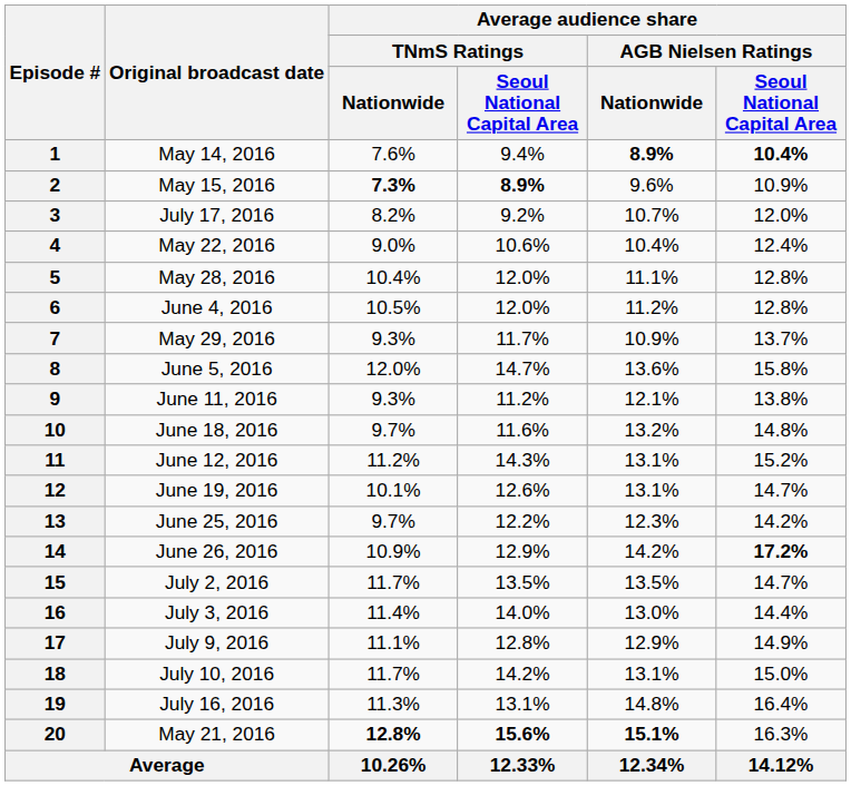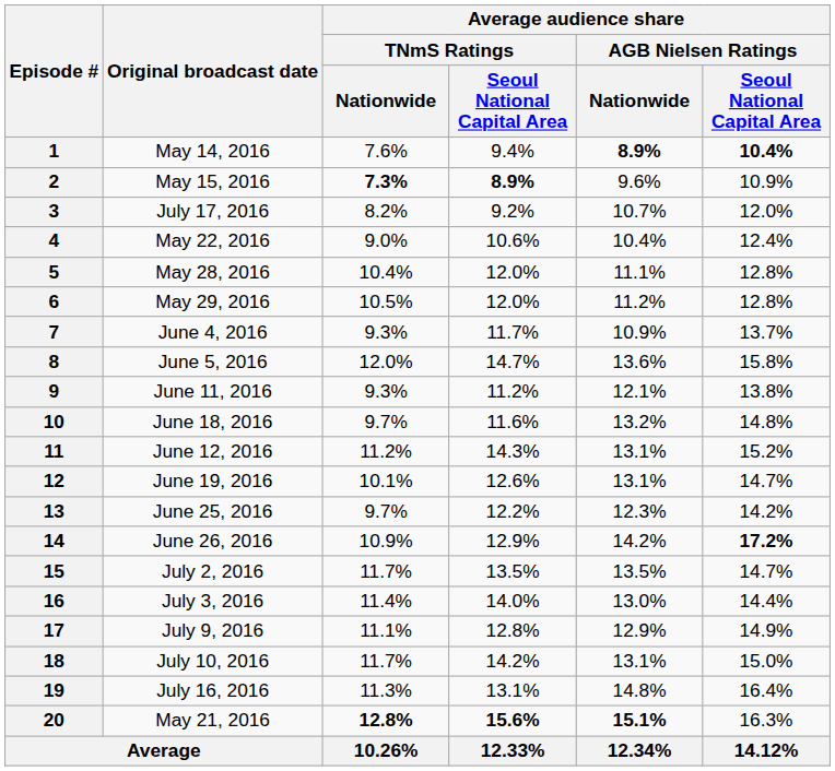 <table class=wikitable style="text-align:center">
 <tr>
 <th rowspan="3">Episode #</th>
 <th rowspan="3">Original broadcast date</th>
 <th colspan="4">Average audience share</th>
 </tr>
 <tr>
 <th colspan="2">TNmS Ratings</th>
 <th colspan="2">AGB Nielsen Ratings</th>
 </tr>
 <tr>
 <th width=100>Nationwide</th>
 <th width=100><a href='#'>Seoul National Capital Area</a></th>
 <th width=100>Nationwide</th>
 <th width=100><a href='#'>Seoul National Capital Area</a></th>
 </tr>
 <tr>
 <th>1</th>
 <td>May 14, 2016</td>
 <td>7.6%</td>
 <td>9.4%</td>
 <td><span><strong>8.9%</strong></span></td>
 <td><span><strong>10.4%</strong></span></td>
 </tr>
 <tr>
 <th>2</th>
 <td>May 15, 2016</td>
 <td><span><strong>7.3%</strong></span></td>
 <td><span><strong>8.9%</strong></span></td>
 <td>9.6%</td>
 <td>10.9%</td>
 </tr>
 <tr>
 <th>3</th>
 <td>July 17, 2016</td>
 <td>8.2%</td>
 <td>9.2%</td>
 <td>10.7%</td>
 <td>12.0%</td>
 </tr>
 <tr>
 <th>4</th>
 <td>May 22, 2016</td>
 <td>9.0%</td>
 <td>10.6%</td>
 <td>10.4%</td>
 <td>12.4%</td>
 </tr>
 <tr>
 <th>5</th>
 <td>May 28, 2016</td>
 <td>10.4%</td>
 <td>12.0%</td>
 <td>11.1%</td>
 <td>12.8%</td>
 </tr>
 <tr>
 <th>6</th>
-<td>June 4, 2016</td>
+<td>May 29, 2016</td>
 <td>10.5%</td>
 <td>12.0%</td>
 <td>11.2%</td>
 <td>12.8%</td>
 </tr>
 <tr>
 <th>7</th>
-<td>May 29, 2016</td>
+<td>June 4, 2016</td>
 <td>9.3%</td>
 <td>11.7%</td>
 <td>10.9%</td>
 <td>13.7%</td>
 </tr>
 <tr>
 <th>8</th>
 <td>June 5, 2016</td>
 <td>12.0%</td>
 <td>14.7%</td>
 <td>13.6%</td>
 <td>15.8%</td>
 </tr>
 <tr>
 <th>9</th>
 <td>June 11, 2016</td>
 <td>9.3%</td>
 <td>11.2%</td>
 <td>12.1%</td>
 <td>13.8%</td>
 </tr>
 <tr>
 <th>10</th>
 <td>June 18, 2016</td>
 <td>9.7%</td>
 <td>11.6%</td>
 <td>13.2%</td>
 <td>14.8%</td>
 </tr>
 <tr>
 <th>11</th>
 <td>June 12, 2016</td>
 <td>11.2%</td>
 <td>14.3%</td>
 <td>13.1%</td>
 <td>15.2%</td>
 </tr>
 <tr>
 <th>12</th>
 <td>June 19, 2016</td>
 <td>10.1%</td>
 <td>12.6%</td>
 <td>13.1%</td>
 <td>14.7%</td>
 </tr>
 <tr>
 <th>13</th>
 <td>June 25, 2016</td>
 <td>9.7%</td>
 <td>12.2%</td>
 <td>12.3%</td>
 <td>14.2%</td>
 </tr>
 <tr>
 <th>14</th>
 <td>June 26, 2016</td>
 <td>10.9%</td>
 <td>12.9%</td>
 <td>14.2%</td>
 <td><span><strong>17.2%</strong></span></td>
 </tr>
 <tr>
 <th>15</th>
 <td>July 2, 2016</td>
 <td>11.7%</td>
 <td>13.5%</td>
 <td>13.5%</td>
 <td>14.7%</td>
 </tr>
 <tr>
 <th>16</th>
 <td>July 3, 2016</td>
 <td>11.4%</td>
 <td>14.0%</td>
 <td>13.0%</td>
 <td>14.4%</td>
 </tr>
 <tr>
 <th>17</th>
 <td>July 9, 2016</td>
 <td>11.1%</td>
 <td>12.8%</td>
 <td>12.9%</td>
 <td>14.9%</td>
 </tr>
 <tr>
 <th>18</th>
 <td>July 10, 2016</td>
 <td>11.7%</td>
 <td>14.2%</td>
 <td>13.1%</td>
 <td>15.0%</td>
 </tr>
 <tr>
 <th>19</th>
 <td>July 16, 2016</td>
 <td>11.3%</td>
 <td>13.1%</td>
 <td>14.8%</td>
 <td>16.4%</td>
 </tr>
 <tr>
 <th>20</th>
 <td>May 21, 2016</td>
 <td><span><strong>12.8%</strong></span></td>
 <td><span><strong>15.6%</strong></span></td>
 <td><span><strong>15.1%</strong></span></td>
 <td>16.3%</td>
 </tr>
 <tr>
 <th colspan=2>Average</th>
 <th>10.26%</th>
 <th>12.33%</th>
 <th>12.34%</th>
 <th>14.12%</th>
 </tr>
 </table>
